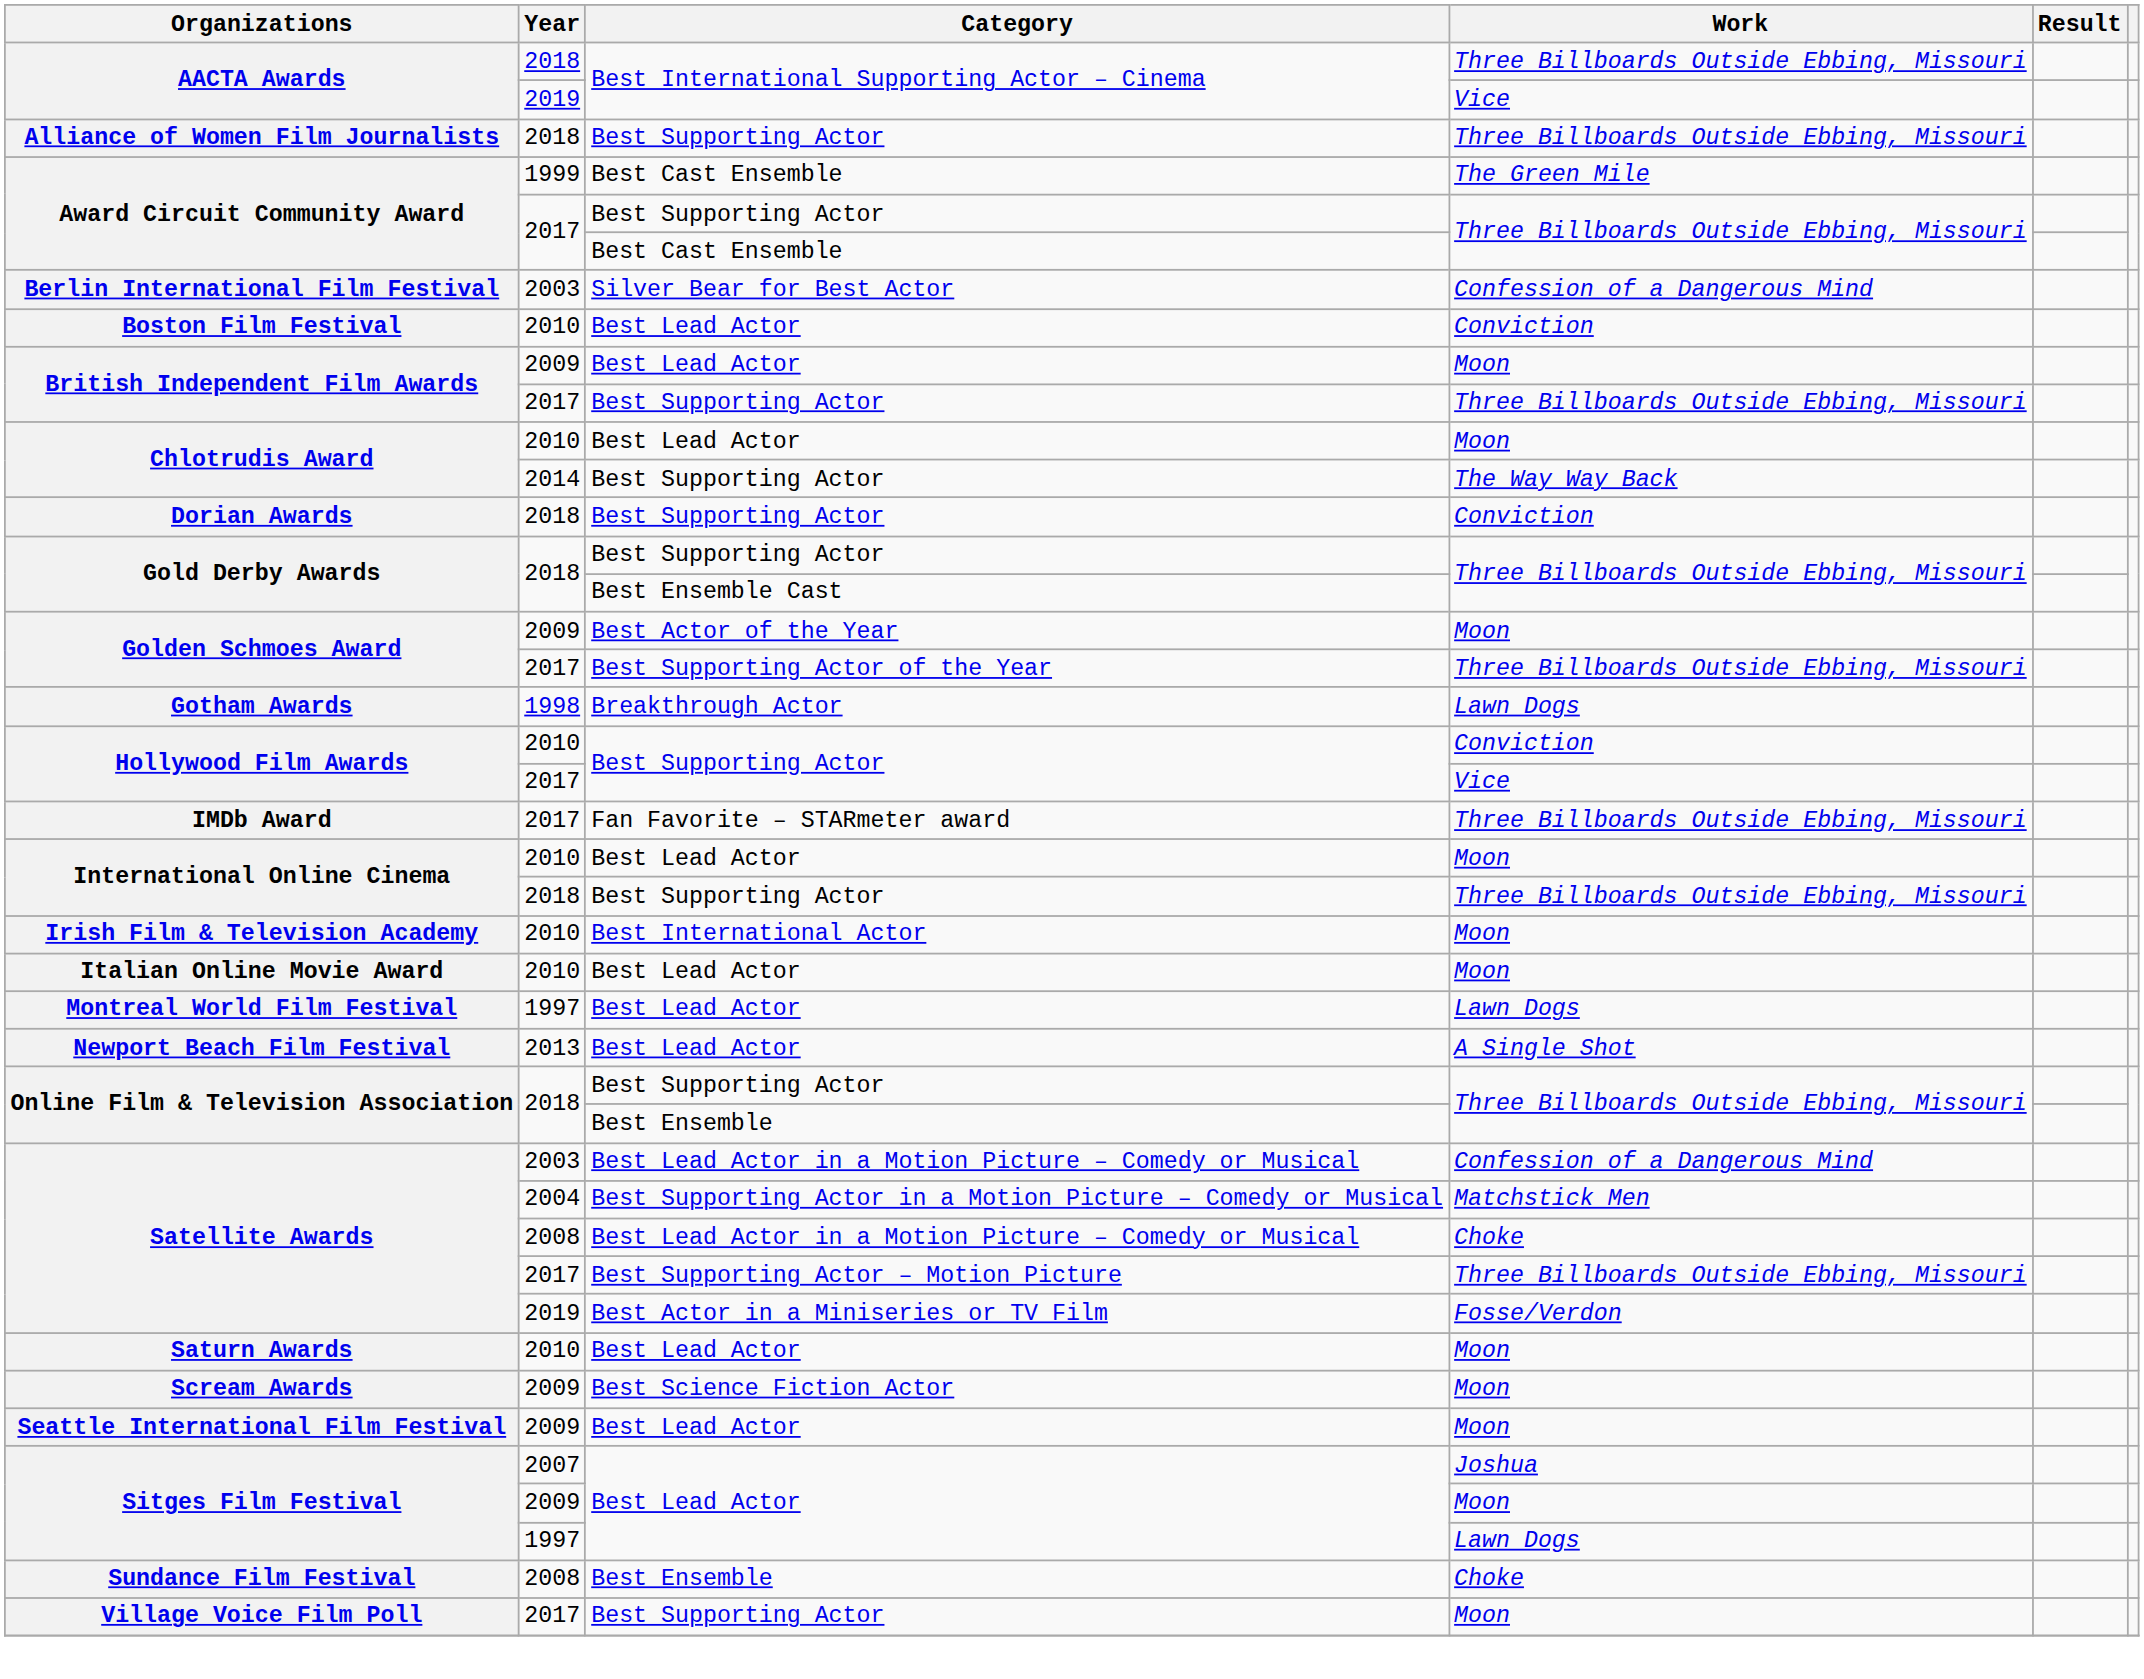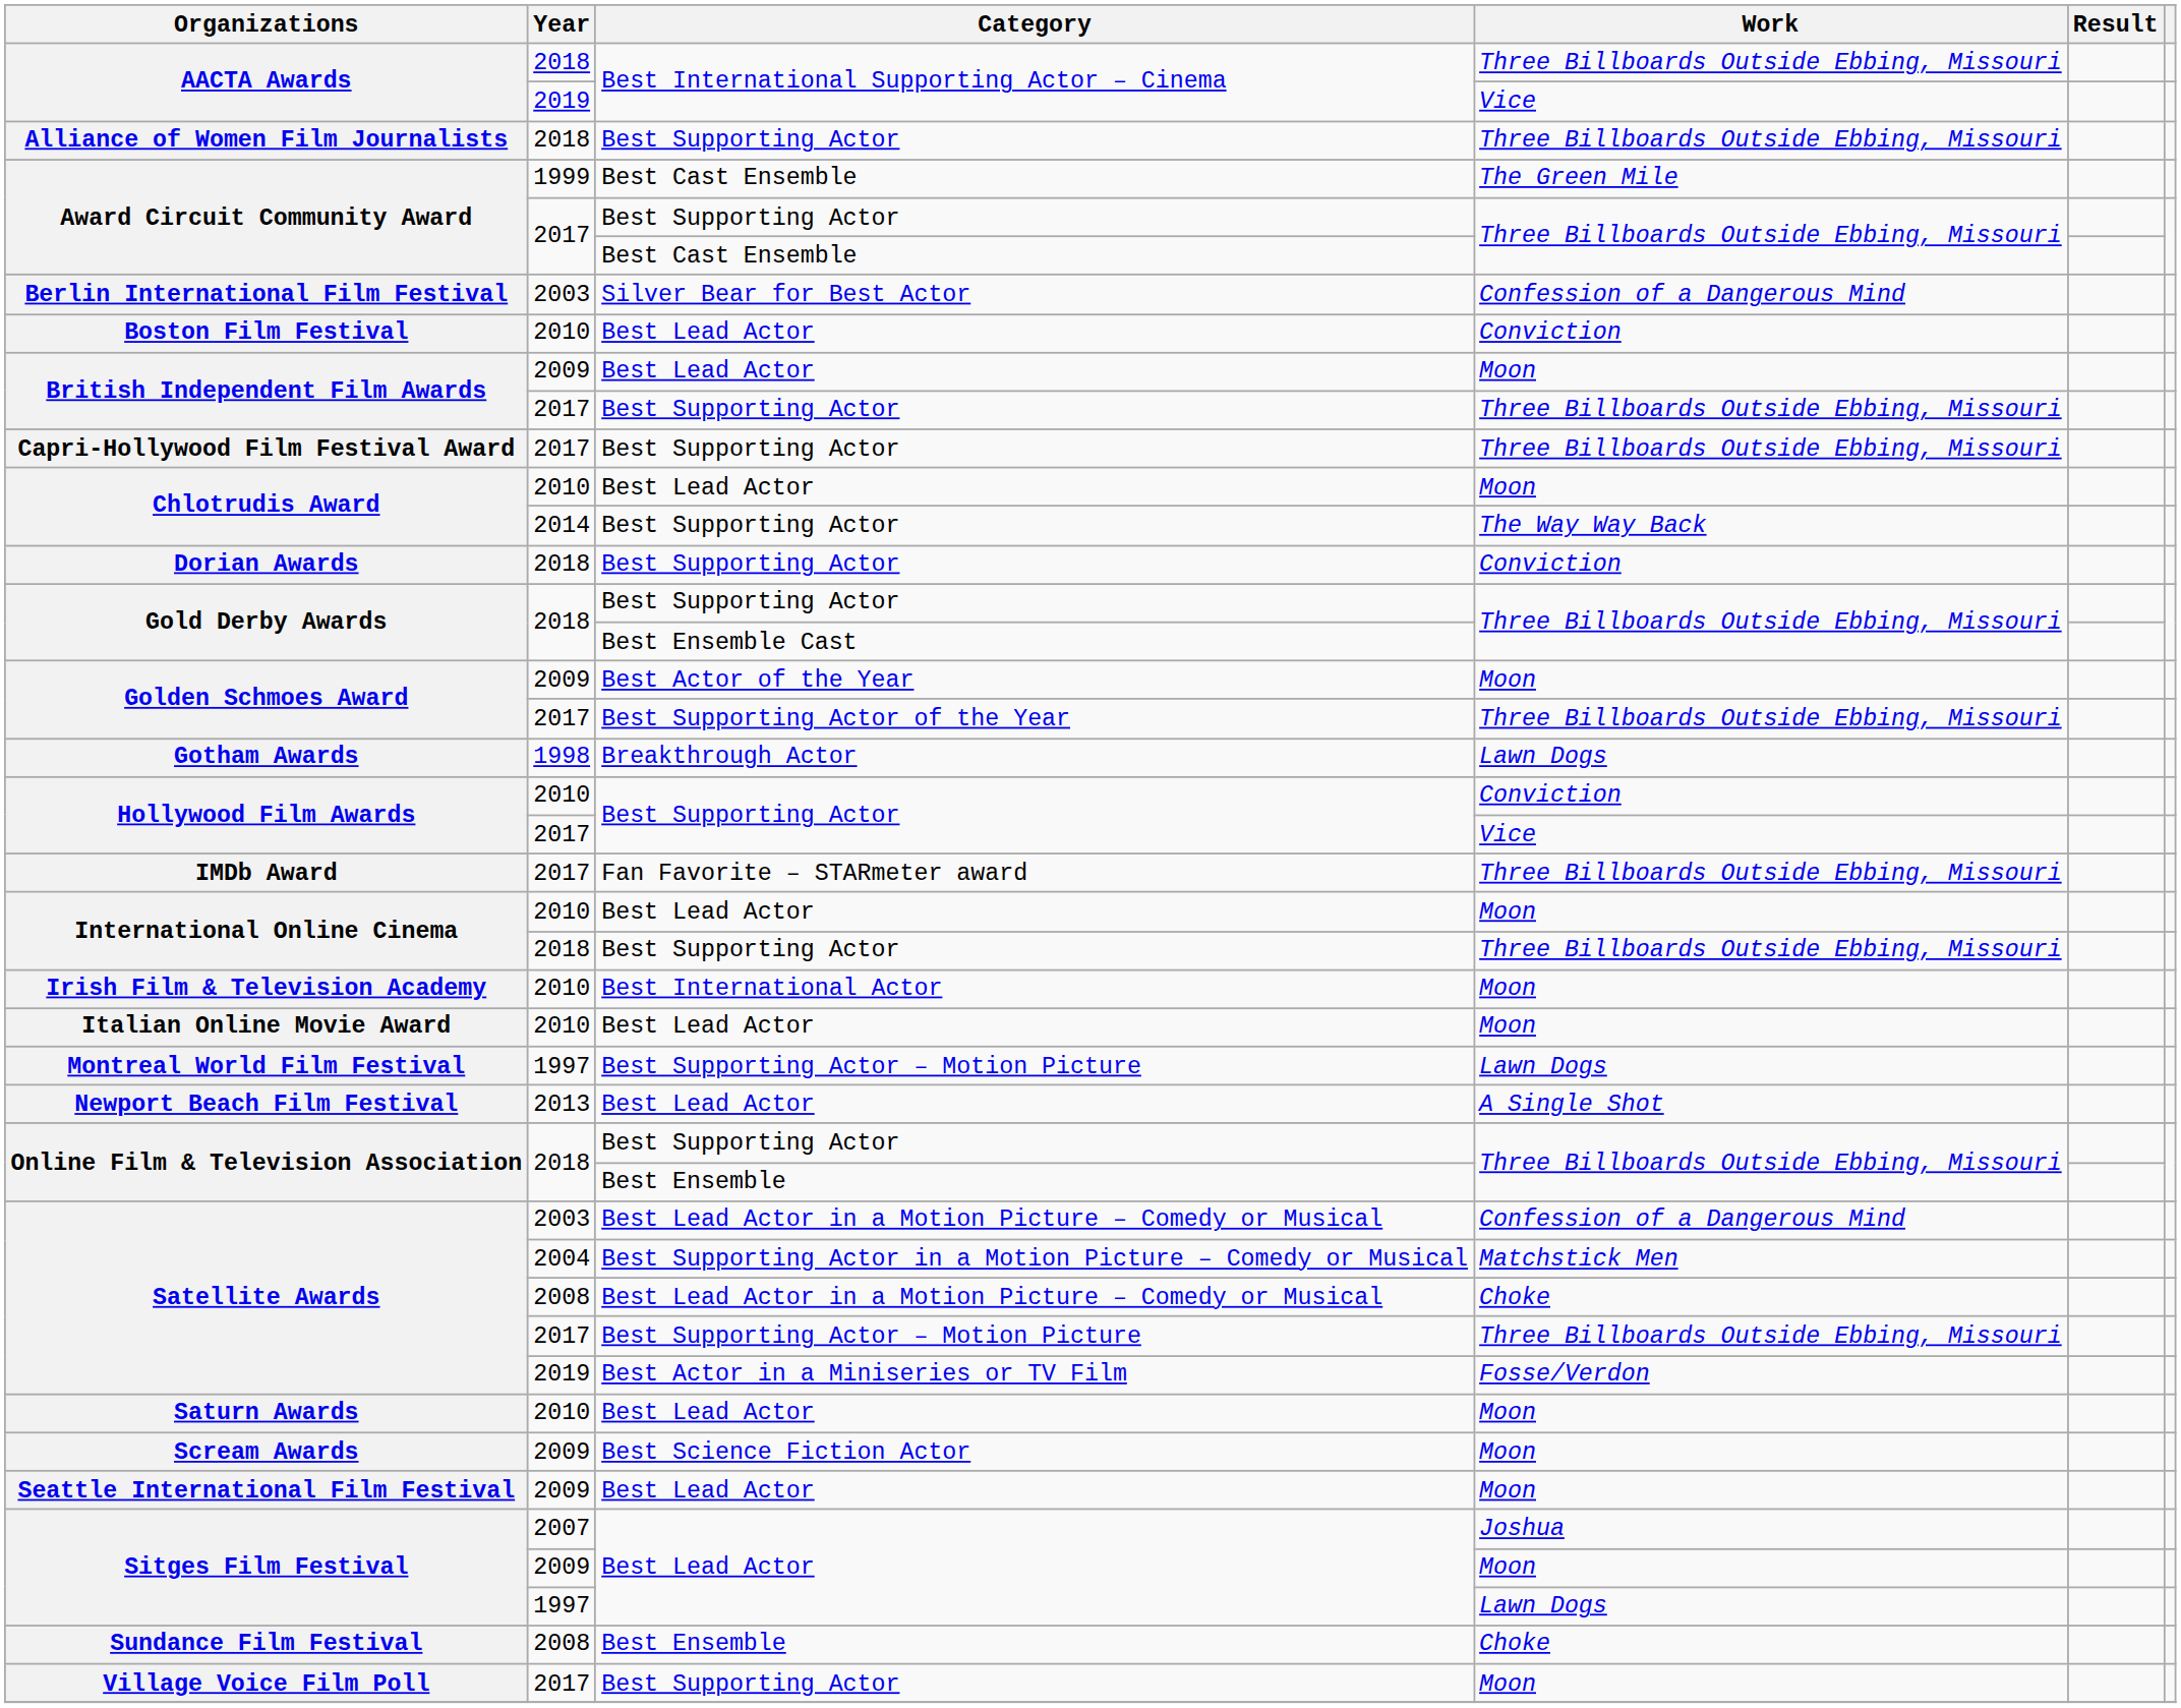 <table class= "wikitable plainrowheaders sortable">
 <tr>
 <th>Organizations</th>
 <th scope="col">Year</th>
 <th scope="col">Category</th>
 <th scope="col">Work</th>
 <th scope="col">Result</th>
 <th scope="col" class="unsortable"></th>
 </tr>
 <tr>
 <th scope="row" rowspan="2"><a href='#'>AACTA Awards</a></th>
 <td><a href='#'>2018</a></td>
 <td rowspan="2"><a href='#'>Best International Supporting Actor – Cinema</a></td>
 <td><em><a href='#'>Three Billboards Outside Ebbing, Missouri</a></em></td>
 <td></td>
 <td align=center></td>
 </tr>
 <tr>
 <td><a href='#'>2019</a></td>
 <td><em><a href='#'>Vice</a></em></td>
 <td></td>
 <td align=center></td>
 </tr>
 <tr>
 <th scope="row" rowspan="1"><a href='#'>Alliance of Women Film Journalists</a></th>
 <td>2018</td>
 <td><a href='#'>Best Supporting Actor</a></td>
 <td><em><a href='#'>Three Billboards Outside Ebbing, Missouri</a></em></td>
 <td></td>
 <td></td>
 </tr>
 <tr>
 <th scope="row" rowspan="3">Award Circuit Community Award</th>
 <td>1999</td>
 <td>Best Cast Ensemble</td>
 <td><em><a href='#'>The Green Mile</a></em></td>
 <td></td>
 <td></td>
 </tr>
 <tr>
 <td rowspan="2">2017</td>
 <td>Best Supporting Actor</td>
 <td rowspan="2"><em><a href='#'>Three Billboards Outside Ebbing, Missouri</a></em></td>
 <td></td>
 <td rowspan="2"></td>
 </tr>
 <tr>
 <td>Best Cast Ensemble</td>
 <td></td>
 </tr>
 <tr>
 <th scope="row" rowspan="1"><a href='#'>Berlin International Film Festival</a></th>
 <td>2003</td>
 <td><a href='#'>Silver Bear for Best Actor</a></td>
 <td><em><a href='#'>Confession of a Dangerous Mind</a></em></td>
 <td></td>
 <td></td>
 </tr>
 <tr>
 <th scope="row" rowspan="1"><a href='#'>Boston Film Festival</a></th>
 <td>2010</td>
 <td><a href='#'>Best Lead Actor</a></td>
 <td><em><a href='#'>Conviction</a></em></td>
 <td></td>
 <td></td>
 </tr>
 <tr>
 <th scope="row" rowspan="2"><a href='#'>British Independent Film Awards</a></th>
 <td>2009</td>
 <td><a href='#'>Best Lead Actor</a></td>
 <td><em><a href='#'>Moon</a></em></td>
 <td></td>
 <td></td>
 </tr>
 <tr>
 <td>2017</td>
 <td><a href='#'>Best Supporting Actor</a></td>
+<td><em><a href='#'>Three Billboards Outside Ebbing, Missouri</a></em></td>
+<td></td>
+<td></td>
+</tr>
+<tr>
+<th scope="row" rowspan="1">Capri-Hollywood Film Festival Award</th>
+<td>2017</td>
+<td>Best Supporting Actor</td>
 <td><em><a href='#'>Three Billboards Outside Ebbing, Missouri</a></em></td>
 <td></td>
 <td></td>
 </tr>
 <tr>
 <th scope="row" rowspan="2"><a href='#'>Chlotrudis Award</a></th>
 <td>2010</td>
 <td>Best Lead Actor</td>
 <td><em><a href='#'>Moon</a></em></td>
 <td></td>
 <td></td>
 </tr>
 <tr>
 <td>2014</td>
 <td>Best Supporting Actor</td>
 <td><em><a href='#'>The Way Way Back</a></em></td>
 <td></td>
 <td></td>
 </tr>
 <tr>
 <th scope="row" rowspan="1"><a href='#'>Dorian Awards</a></th>
 <td>2018</td>
 <td><a href='#'>Best Supporting Actor</a></td>
 <td><em><a href='#'>Conviction</a></em></td>
 <td></td>
 <td></td>
 </tr>
 <tr>
 <th scope="row" rowspan="2">Gold Derby Awards</th>
 <td rowspan="2">2018</td>
 <td>Best Supporting Actor</td>
 <td rowspan="2"><em><a href='#'>Three Billboards Outside Ebbing, Missouri</a></em></td>
 <td></td>
 <td rowspan="2"></td>
 </tr>
 <tr>
 <td>Best Ensemble Cast</td>
 <td></td>
 </tr>
 <tr>
 <th scope="row" rowspan="2"><a href='#'>Golden Schmoes Award</a></th>
 <td>2009</td>
 <td><a href='#'>Best Actor of the Year</a></td>
 <td><em><a href='#'>Moon</a></em></td>
 <td></td>
 <td></td>
 </tr>
 <tr>
 <td>2017</td>
 <td><a href='#'>Best Supporting Actor of the Year</a></td>
 <td><em><a href='#'>Three Billboards Outside Ebbing, Missouri</a></em></td>
 <td></td>
 <td></td>
 </tr>
 <tr>
 <th scope="row" rowspan="1"><a href='#'>Gotham Awards</a></th>
 <td><a href='#'>1998</a></td>
 <td><a href='#'>Breakthrough Actor</a></td>
 <td><em><a href='#'>Lawn Dogs</a></em></td>
 <td></td>
 <td style="text-align:center;"></td>
 </tr>
 <tr>
 <th scope="row" rowspan="2"><a href='#'>Hollywood Film Awards</a></th>
 <td>2010</td>
 <td rowspan="2"><a href='#'>Best Supporting Actor</a></td>
 <td><em><a href='#'>Conviction</a></em></td>
 <td></td>
 <td></td>
 </tr>
 <tr>
 <td>2017</td>
 <td><em><a href='#'>Vice</a></em></td>
 <td></td>
 <td></td>
 </tr>
 <tr>
 <th scope="row" rowspan="1">IMDb Award</th>
 <td>2017</td>
 <td>Fan Favorite – STARmeter award</td>
 <td><em><a href='#'>Three Billboards Outside Ebbing, Missouri</a></em></td>
 <td></td>
 <td></td>
 </tr>
 <tr>
 <th scope="row" rowspan="2">International Online Cinema</th>
 <td>2010</td>
 <td>Best Lead Actor</td>
 <td><em><a href='#'>Moon</a></em></td>
 <td></td>
 <td></td>
 </tr>
 <tr>
 <td>2018</td>
 <td>Best Supporting Actor</td>
 <td><em><a href='#'>Three Billboards Outside Ebbing, Missouri</a></em></td>
 <td></td>
 <td></td>
 </tr>
 <tr>
 <th scope="row" rowspan="1"><a href='#'>Irish Film & Television Academy</a></th>
 <td>2010</td>
 <td><a href='#'>Best International Actor</a></td>
 <td><em><a href='#'>Moon</a></em></td>
 <td></td>
 <td></td>
 </tr>
 <tr>
 <th scope="row" rowspan="1">Italian Online Movie Award</th>
 <td>2010</td>
 <td>Best Lead Actor</td>
 <td><em><a href='#'>Moon</a></em></td>
 <td></td>
 <td></td>
 </tr>
 <tr>
 <th scope="row" rowspan="1"><a href='#'>Montreal World Film Festival</a></th>
 <td>1997</td>
-<td><a href='#'>Best Lead Actor</a></td>
+<td><a href='#'>Best Supporting Actor – Motion Picture</a></td>
 <td><em><a href='#'>Lawn Dogs</a></em></td>
 <td></td>
 <td></td>
 </tr>
 <tr>
 <th scope="row" rowspan="1"><a href='#'>Newport Beach Film Festival</a></th>
 <td>2013</td>
 <td><a href='#'>Best Lead Actor</a></td>
 <td><em><a href='#'>A Single Shot</a></em></td>
 <td></td>
 <td></td>
 </tr>
 <tr>
 <th scope="row" rowspan="2">Online Film & Television Association</th>
 <td rowspan="2">2018</td>
 <td>Best Supporting Actor</td>
 <td rowspan="2"><em><a href='#'>Three Billboards Outside Ebbing, Missouri</a></em></td>
 <td></td>
 <td rowspan="2"></td>
 </tr>
 <tr>
 <td>Best Ensemble</td>
 <td></td>
 </tr>
 <tr>
 <th scope="row", rowspan="5"><a href='#'>Satellite Awards</a></th>
 <td>2003</td>
 <td><a href='#'>Best Lead Actor in a Motion Picture – Comedy or Musical</a></td>
 <td><em><a href='#'>Confession of a Dangerous Mind</a></em></td>
 <td></td>
 <td></td>
 </tr>
 <tr>
 <td>2004</td>
 <td><a href='#'>Best Supporting Actor in a Motion Picture – Comedy or Musical</a></td>
 <td><em><a href='#'>Matchstick Men</a></em></td>
 <td></td>
 <td></td>
 </tr>
 <tr>
 <td>2008</td>
 <td><a href='#'>Best Lead Actor in a Motion Picture – Comedy or Musical</a></td>
 <td><em><a href='#'>Choke</a></em></td>
 <td></td>
 <td></td>
 </tr>
 <tr>
 <td>2017</td>
 <td><a href='#'>Best Supporting Actor – Motion Picture</a></td>
 <td><em><a href='#'>Three Billboards Outside Ebbing, Missouri</a></em></td>
 <td></td>
 <td></td>
 </tr>
 <tr>
 <td>2019</td>
 <td><a href='#'>Best Actor in a Miniseries or TV Film</a></td>
 <td><em><a href='#'>Fosse/Verdon</a></em></td>
 <td></td>
 <td></td>
 </tr>
 <tr>
 <th scope="row" rowspan="1"><a href='#'>Saturn Awards</a></th>
 <td>2010</td>
 <td><a href='#'>Best Lead Actor</a></td>
 <td><em><a href='#'>Moon</a></em></td>
 <td></td>
 <td></td>
 </tr>
 <tr>
 <th scope="row" rowspan="1"><a href='#'>Scream Awards</a></th>
 <td>2009</td>
 <td><a href='#'>Best Science Fiction Actor</a></td>
 <td><em><a href='#'>Moon</a></em></td>
 <td></td>
 <td></td>
 </tr>
 <tr>
 <th scope="row" rowspan="1"><a href='#'>Seattle International Film Festival</a></th>
 <td>2009</td>
 <td><a href='#'>Best Lead Actor</a></td>
 <td><em><a href='#'>Moon</a></em></td>
 <td></td>
 <td></td>
 </tr>
 <tr>
 <th scope="row" rowspan="3"><a href='#'>Sitges Film Festival</a></th>
 <td>2007</td>
 <td rowspan="3"><a href='#'>Best Lead Actor</a></td>
 <td><em><a href='#'>Joshua</a></em></td>
 <td></td>
 <td></td>
 </tr>
 <tr>
 <td>2009</td>
 <td><em><a href='#'>Moon</a></em></td>
 <td></td>
 <td></td>
 </tr>
 <tr>
 <td>1997</td>
 <td><em><a href='#'>Lawn Dogs</a></em></td>
 <td></td>
 <td></td>
 </tr>
 <tr>
 <th scope="row" rowspan="1"><a href='#'>Sundance Film Festival</a></th>
 <td>2008</td>
 <td><a href='#'>Best Ensemble</a></td>
 <td><em><a href='#'>Choke</a></em></td>
 <td></td>
 <td></td>
 </tr>
 <tr>
 <th scope="row" rowspan="1"><a href='#'>Village Voice Film Poll</a></th>
 <td>2017</td>
 <td><a href='#'>Best Supporting Actor</a></td>
 <td><em><a href='#'>Moon</a></em></td>
 <td></td>
 <td></td>
 </tr>
 <tr>
 </tr>
 </table>
